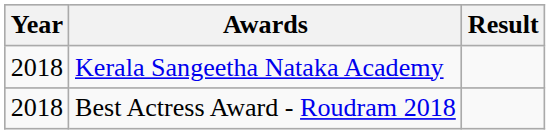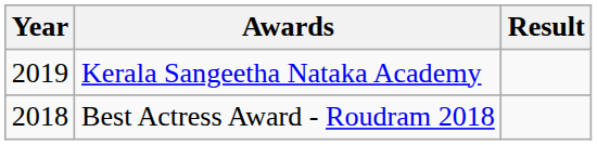 <table class="wikitable">
 <tr>
 <th>Year</th>
 <th>Awards</th>
 <th>Result</th>
 </tr>
 <tr>
-<td>2018</td>
+<td>2019</td>
 <td><a href='#'>Kerala Sangeetha Nataka Academy</a></td>
 <td></td>
 </tr>
 <tr>
 <td>2018</td>
 <td>Best Actress Award - <a href='#'>Roudram 2018</a></td>
 <td></td>
 </tr>
 </table>
